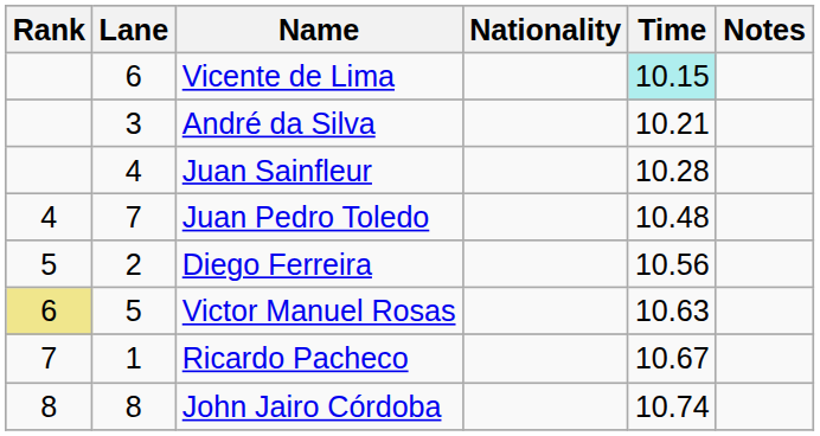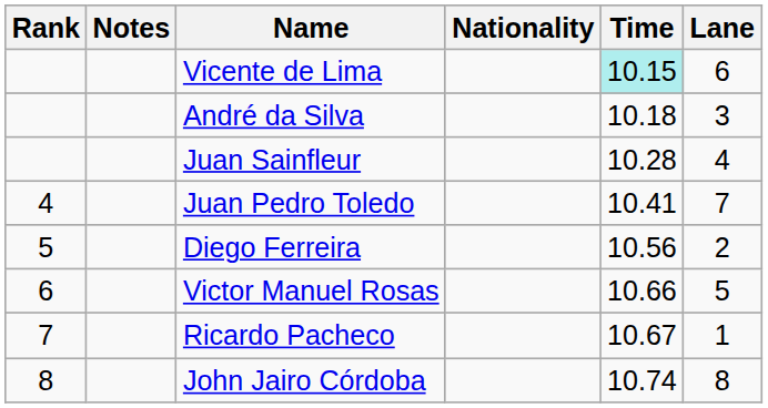 <table class="wikitable sortable" style="text-align:center;font-size:95%">
 <tr>
 <th>Rank</th>
-<th>Lane</th>
+<th>Notes</th>
 <th>Name</th>
 <th>Nationality</th>
 <th>Time</th>
-<th>Notes</th>
+<th>Lane</th>
 </tr>
 <tr>
 <td></td>
-<td>6</td>
+<td></td>
 <td align=left><a href='#'>Vicente de Lima</a></td>
 <td align=left></td>
 <td style="background: paleturquoise;">10.15</td>
-<td></td>
+<td>6</td>
 </tr>
 <tr>
 <td></td>
-<td>3</td>
+<td></td>
 <td align=left><a href='#'>André da Silva</a></td>
 <td align=left></td>
-<td>10.21</td>
-<td></td>
+<td>10.18</td>
+<td>3</td>
 </tr>
 <tr>
 <td></td>
-<td>4</td>
+<td></td>
 <td align=left><a href='#'>Juan Sainfleur</a></td>
 <td align=left></td>
 <td>10.28</td>
-<td></td>
+<td>4</td>
 </tr>
 <tr>
 <td>4</td>
-<td>7</td>
+<td></td>
 <td align=left><a href='#'>Juan Pedro Toledo</a></td>
 <td align=left></td>
-<td>10.48</td>
-<td></td>
+<td>10.41</td>
+<td>7</td>
 </tr>
 <tr>
 <td>5</td>
-<td>2</td>
+<td></td>
 <td align=left><a href='#'>Diego Ferreira</a></td>
 <td align=left></td>
 <td>10.56</td>
-<td></td>
+<td>2</td>
 </tr>
 <tr>
-<td style="background: khaki;">6</td>
-<td>5</td>
+<td>6</td>
+<td></td>
 <td align=left><a href='#'>Victor Manuel Rosas</a></td>
 <td align=left></td>
-<td>10.63</td>
-<td></td>
+<td>10.66</td>
+<td>5</td>
 </tr>
 <tr>
 <td>7</td>
-<td>1</td>
+<td></td>
 <td align=left><a href='#'>Ricardo Pacheco</a></td>
 <td align=left></td>
 <td>10.67</td>
-<td></td>
+<td>1</td>
 </tr>
 <tr>
 <td>8</td>
-<td>8</td>
+<td></td>
 <td align=left><a href='#'>John Jairo Córdoba</a></td>
 <td align=left></td>
 <td>10.74</td>
-<td></td>
+<td>8</td>
 </tr>
 </table>
